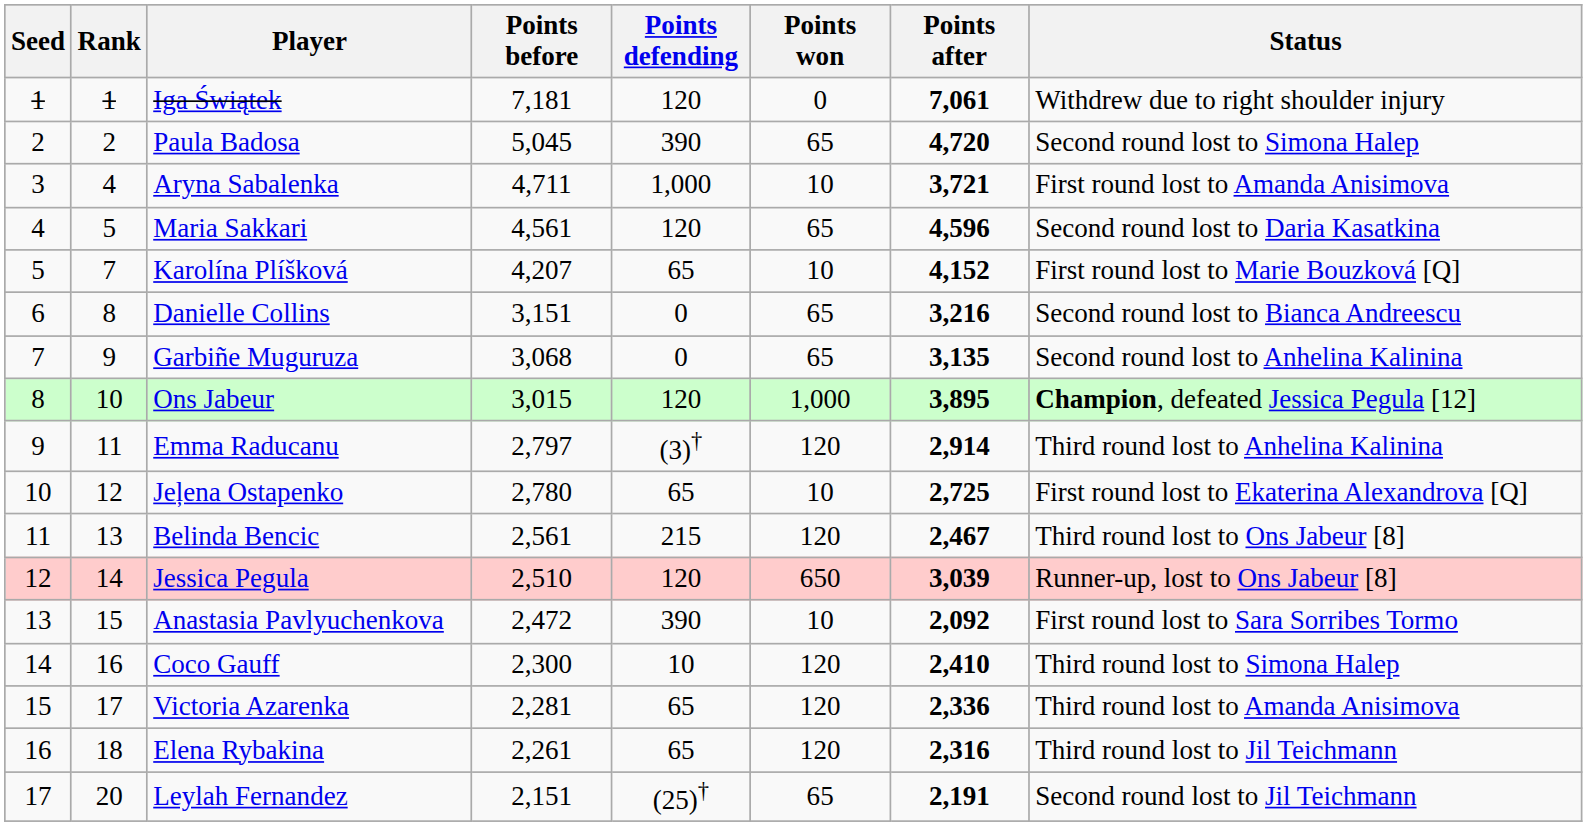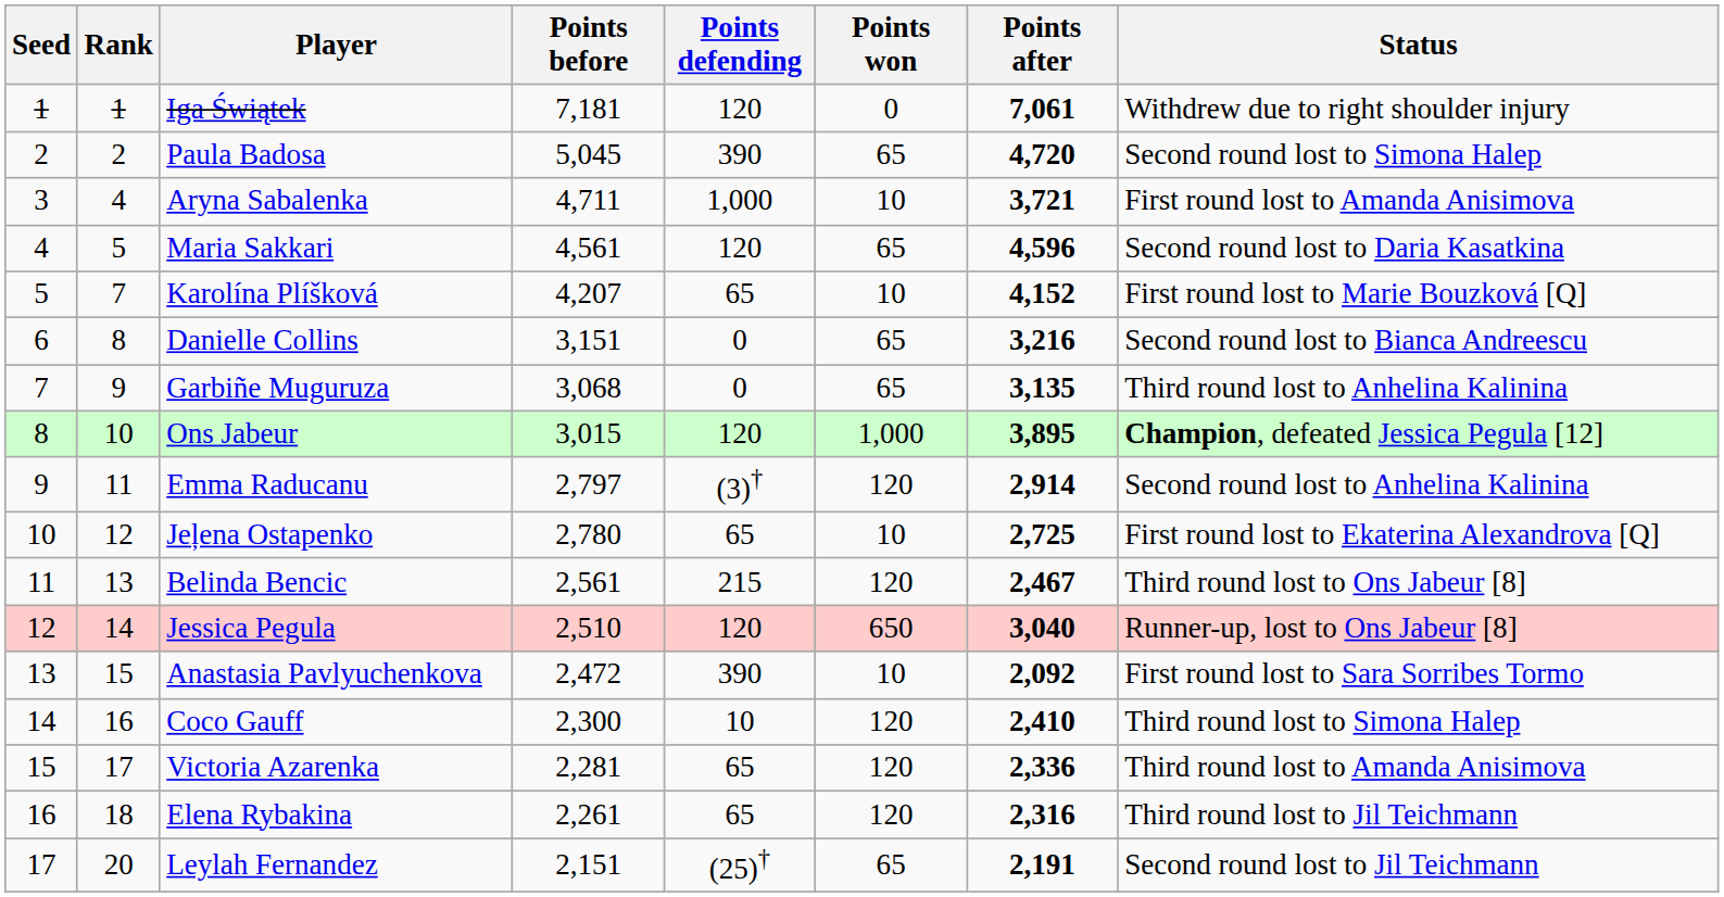 <table class="wikitable sortable">
 <tr>
 <th style="width:30px;">Seed</th>
 <th style="width:30px;">Rank</th>
 <th style="width:185px;">Player</th>
 <th style="width:75px;">Points before</th>
 <th style="width:75px;"><a href='#'>Points defending</a></th>
 <th style="width:75px;">Points won</th>
 <th style="width:75px;">Points after</th>
 <th style="width:320px;">Status</th>
 </tr>
 <tr>
 <td style="text-align:center;"><s>1</s></td>
 <td style="text-align:center;"><s>1</s></td>
 <td><s> <a href='#'>Iga Świątek</a> </s></td>
 <td style="text-align:center;">7,181</td>
 <td style="text-align:center;">120</td>
 <td style="text-align:center;">0</td>
 <td style="text-align:center;"><strong>7,061</strong></td>
 <td>Withdrew due to right shoulder injury</td>
 </tr>
 <tr>
 <td style="text-align:center;">2</td>
 <td style="text-align:center;">2</td>
 <td> <a href='#'>Paula Badosa</a></td>
 <td style="text-align:center;">5,045</td>
 <td style="text-align:center;">390</td>
 <td style="text-align:center;">65</td>
 <td style="text-align:center;"><strong>4,720</strong></td>
 <td>Second round lost to  <a href='#'>Simona Halep</a></td>
 </tr>
 <tr>
 <td style="text-align:center;">3</td>
 <td style="text-align:center;">4</td>
 <td> <a href='#'>Aryna Sabalenka</a></td>
 <td style="text-align:center;">4,711</td>
 <td style="text-align:center;">1,000</td>
 <td style="text-align:center;">10</td>
 <td style="text-align:center;"><strong>3,721</strong></td>
 <td>First round lost to  <a href='#'>Amanda Anisimova</a></td>
 </tr>
 <tr>
 <td style="text-align:center;">4</td>
 <td style="text-align:center;">5</td>
 <td> <a href='#'>Maria Sakkari</a></td>
 <td style="text-align:center;">4,561</td>
 <td style="text-align:center;">120</td>
 <td style="text-align:center;">65</td>
 <td style="text-align:center;"><strong>4,596</strong></td>
 <td>Second round lost to  <a href='#'>Daria Kasatkina</a></td>
 </tr>
 <tr>
 <td style="text-align:center;">5</td>
 <td style="text-align:center;">7</td>
 <td> <a href='#'>Karolína Plíšková</a></td>
 <td style="text-align:center;">4,207</td>
 <td style="text-align:center;">65</td>
 <td style="text-align:center;">10</td>
 <td style="text-align:center;"><strong>4,152</strong></td>
 <td>First round lost to  <a href='#'>Marie Bouzková</a> [Q]</td>
 </tr>
 <tr>
 <td style="text-align:center;">6</td>
 <td style="text-align:center;">8</td>
 <td> <a href='#'>Danielle Collins</a></td>
 <td style="text-align:center;">3,151</td>
 <td style="text-align:center;">0</td>
 <td style="text-align:center;">65</td>
 <td style="text-align:center;"><strong>3,216</strong></td>
 <td>Second round lost to  <a href='#'>Bianca Andreescu</a></td>
 </tr>
 <tr>
 <td style="text-align:center;">7</td>
 <td style="text-align:center;">9</td>
 <td> <a href='#'>Garbiñe Muguruza</a></td>
 <td style="text-align:center;">3,068</td>
 <td style="text-align:center;">0</td>
 <td style="text-align:center;">65</td>
 <td style="text-align:center;"><strong>3,135</strong></td>
-<td>Second round lost to  <a href='#'>Anhelina Kalinina</a></td>
+<td>Third round lost to  <a href='#'>Anhelina Kalinina</a></td>
 </tr>
 <tr bgcolor=#cfc>
 <td style="text-align:center;">8</td>
 <td style="text-align:center;">10</td>
 <td> <a href='#'>Ons Jabeur</a></td>
 <td style="text-align:center;">3,015</td>
 <td style="text-align:center;">120</td>
 <td style="text-align:center;">1,000</td>
 <td style="text-align:center;"><strong>3,895</strong></td>
 <td><strong>Champion</strong>, defeated  <a href='#'>Jessica Pegula</a> [12]</td>
 </tr>
 <tr>
 <td style="text-align:center;">9</td>
 <td style="text-align:center;">11</td>
 <td> <a href='#'>Emma Raducanu</a></td>
 <td style="text-align:center;">2,797</td>
 <td style="text-align:center;">(3)<sup>†</sup></td>
 <td style="text-align:center;">120</td>
 <td style="text-align:center;"><strong>2,914</strong></td>
-<td>Third round lost to  <a href='#'>Anhelina Kalinina</a></td>
+<td>Second round lost to  <a href='#'>Anhelina Kalinina</a></td>
 </tr>
 <tr>
 <td style="text-align:center;">10</td>
 <td style="text-align:center;">12</td>
 <td> <a href='#'>Jeļena Ostapenko</a></td>
 <td style="text-align:center;">2,780</td>
 <td style="text-align:center;">65</td>
 <td style="text-align:center;">10</td>
 <td style="text-align:center;"><strong>2,725</strong></td>
 <td>First round lost to  <a href='#'>Ekaterina Alexandrova</a> [Q]</td>
 </tr>
 <tr>
 <td style="text-align:center;">11</td>
 <td style="text-align:center;">13</td>
 <td> <a href='#'>Belinda Bencic</a></td>
 <td style="text-align:center;">2,561</td>
 <td style="text-align:center;">215</td>
 <td style="text-align:center;">120</td>
 <td style="text-align:center;"><strong>2,467</strong></td>
 <td>Third round lost to  <a href='#'>Ons Jabeur</a> [8]</td>
 </tr>
 <tr bgcolor=#fcc>
 <td style="text-align:center;">12</td>
 <td style="text-align:center;">14</td>
 <td> <a href='#'>Jessica Pegula</a></td>
 <td style="text-align:center;">2,510</td>
 <td style="text-align:center;">120</td>
 <td style="text-align:center;">650</td>
-<td style="text-align:center;"><strong>3,039</strong></td>
+<td style="text-align:center;"><strong>3,040</strong></td>
 <td>Runner-up, lost to  <a href='#'>Ons Jabeur</a> [8]</td>
 </tr>
 <tr>
 <td style="text-align:center;">13</td>
 <td style="text-align:center;">15</td>
 <td> <a href='#'>Anastasia Pavlyuchenkova</a></td>
 <td style="text-align:center;">2,472</td>
 <td style="text-align:center;">390</td>
 <td style="text-align:center;">10</td>
 <td style="text-align:center;"><strong>2,092</strong></td>
 <td>First round  lost to  <a href='#'>Sara Sorribes Tormo</a></td>
 </tr>
 <tr>
 <td style="text-align:center;">14</td>
 <td style="text-align:center;">16</td>
 <td> <a href='#'>Coco Gauff</a></td>
 <td style="text-align:center;">2,300</td>
 <td style="text-align:center;">10</td>
 <td style="text-align:center;">120</td>
 <td style="text-align:center;"><strong>2,410</strong></td>
 <td>Third round lost to  <a href='#'>Simona Halep</a></td>
 </tr>
 <tr>
 <td style="text-align:center;">15</td>
 <td style="text-align:center;">17</td>
 <td> <a href='#'>Victoria Azarenka</a></td>
 <td style="text-align:center;">2,281</td>
 <td style="text-align:center;">65</td>
 <td style="text-align:center;">120</td>
 <td style="text-align:center;"><strong>2,336</strong></td>
 <td>Third round lost to  <a href='#'>Amanda Anisimova</a></td>
 </tr>
 <tr>
 <td style="text-align:center;">16</td>
 <td style="text-align:center;">18</td>
 <td> <a href='#'>Elena Rybakina</a></td>
 <td style="text-align:center;">2,261</td>
 <td style="text-align:center;">65</td>
 <td style="text-align:center;">120</td>
 <td style="text-align:center;"><strong>2,316</strong></td>
 <td>Third round lost to  <a href='#'>Jil Teichmann</a></td>
 </tr>
 <tr>
 <td style="text-align:center;">17</td>
 <td style="text-align:center;">20</td>
 <td> <a href='#'>Leylah Fernandez</a></td>
 <td style="text-align:center;">2,151</td>
 <td style="text-align:center;">(25)<sup>†</sup></td>
 <td style="text-align:center;">65</td>
 <td style="text-align:center;"><strong>2,191</strong></td>
 <td>Second round lost to  <a href='#'>Jil Teichmann</a></td>
 </tr>
 </table>
